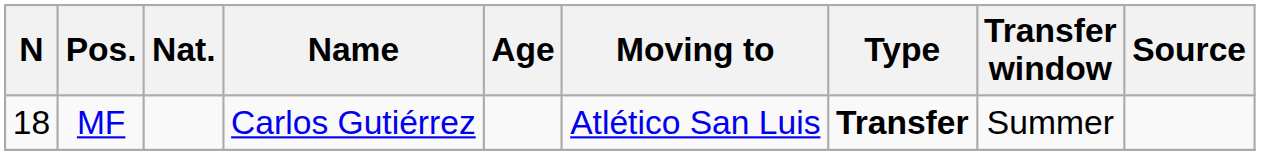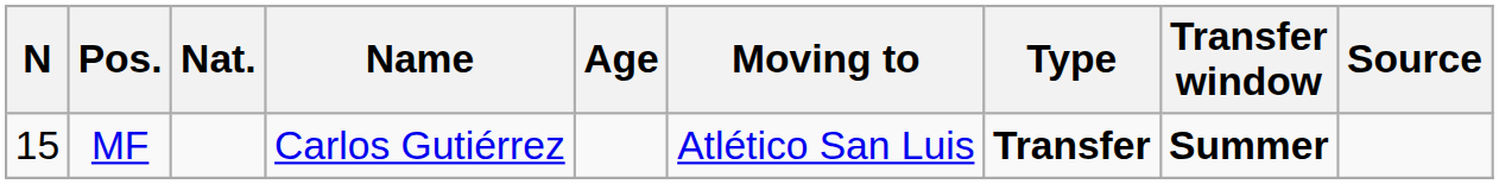 <table class="wikitable sortable" style="text-align:center">
 <tr>
 <th>N</th>
 <th>Pos.</th>
 <th>Nat.</th>
 <th>Name</th>
 <th>Age</th>
 <th>Moving to</th>
 <th>Type</th>
 <th>Transfer<br>window</th>
 <th>Source</th>
 </tr>
 <tr>
-<td>18</td>
+<td>15</td>
 <td><a href='#'>MF</a></td>
 <td></td>
 <td align=left><a href='#'>Carlos Gutiérrez</a></td>
 <td></td>
 <td align=left><a href='#'>Atlético San Luis</a></td>
 <td><strong>Transfer</strong></td>
-<td>Summer</td>
+<td><strong>Summer</strong></td>
 <td></td>
 </tr>
 <tr>
 </tr>
 </table>
